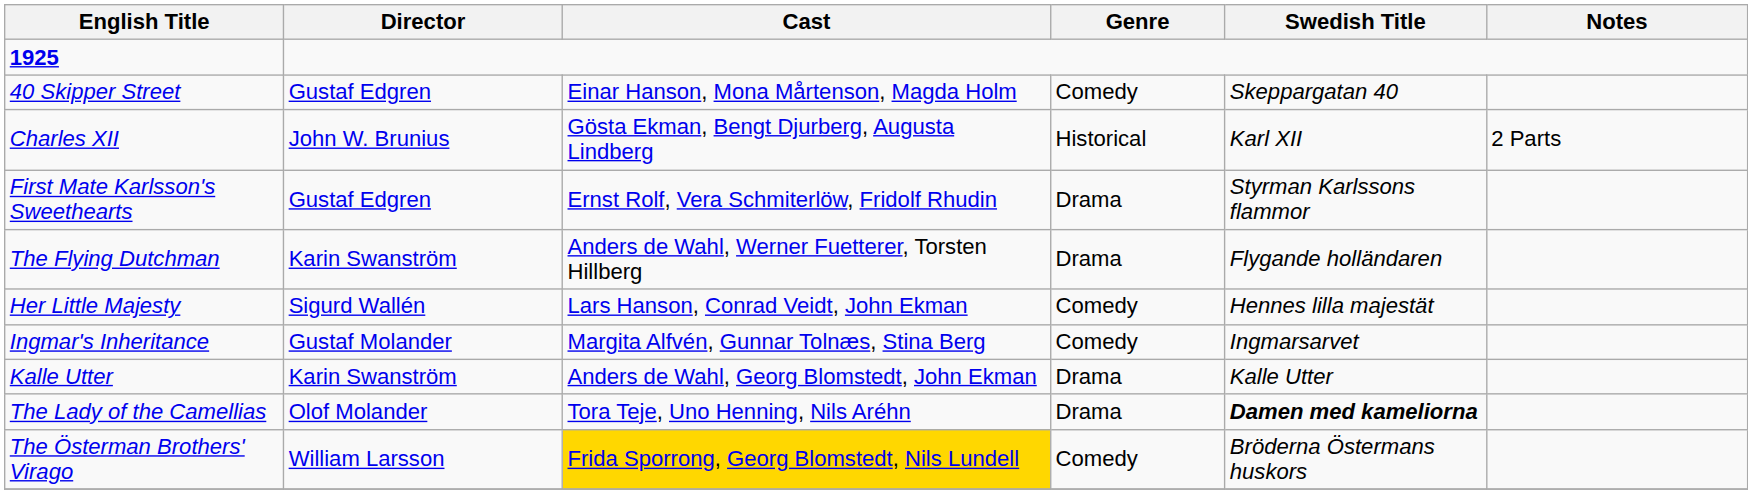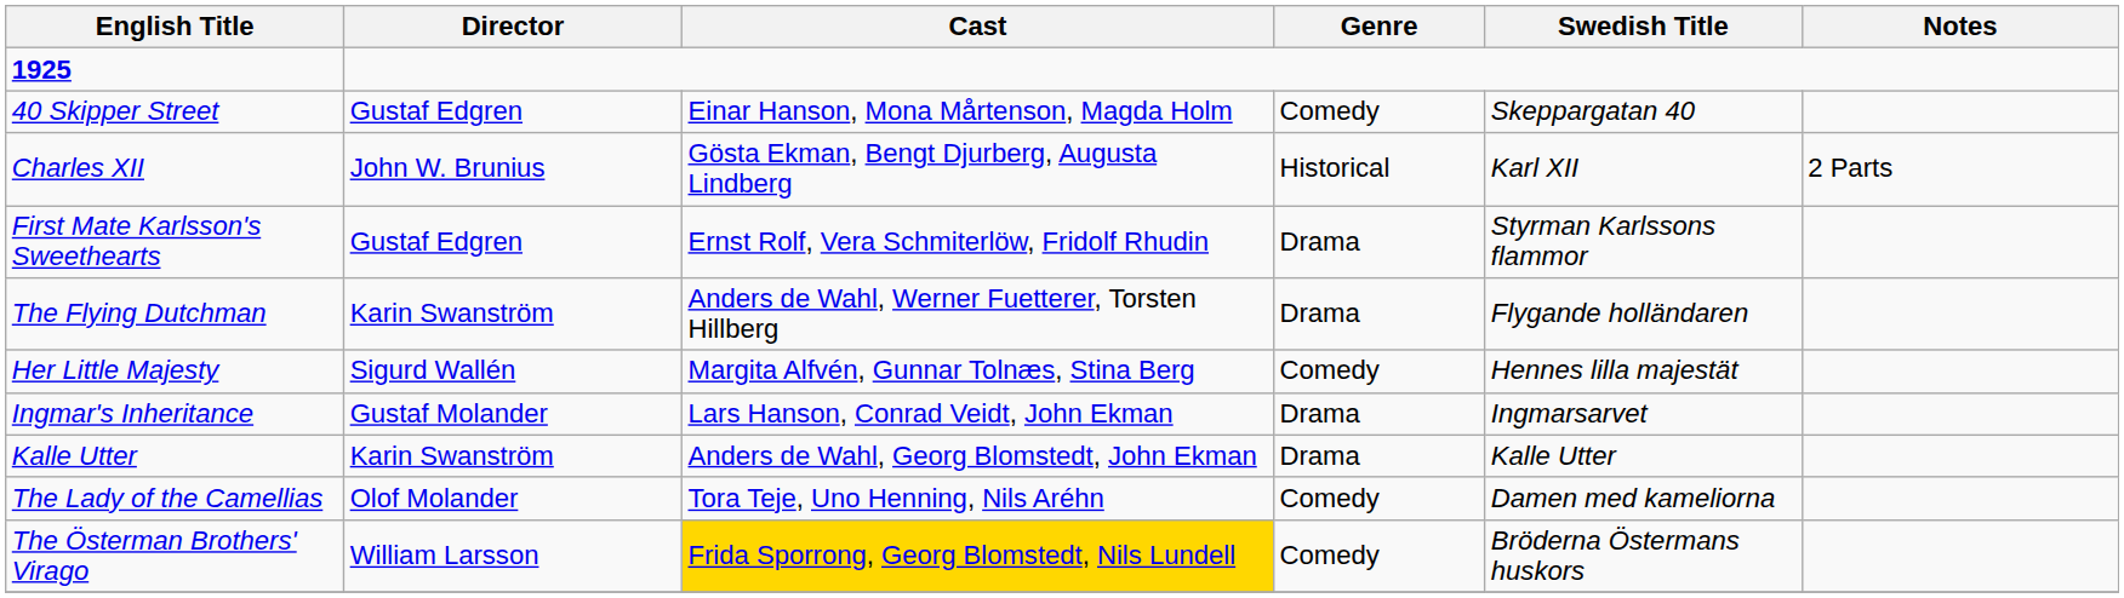 <table class="wikitable" style="width:100%;">
 <tr>
 <th style="width:16%;">English Title</th>
 <th style="width:16%;">Director</th>
 <th style="width:28%;">Cast</th>
 <th style="width:10%;">Genre</th>
 <th style="width:15%;">Swedish Title</th>
 <th style="width:15%;">Notes</th>
 </tr>
 <tr>
 <td><strong><a href='#'>1925</a></strong></td>
 </tr>
 <tr>
 <td><em><a href='#'>40 Skipper Street</a></em></td>
 <td><a href='#'>Gustaf Edgren</a></td>
 <td><a href='#'>Einar Hanson</a>, <a href='#'>Mona Mårtenson</a>, <a href='#'>Magda Holm</a></td>
 <td>Comedy</td>
 <td><em>Skeppargatan 40</em></td>
 <td></td>
 </tr>
 <tr>
 <td><em><a href='#'>Charles XII</a></em></td>
 <td><a href='#'>John W. Brunius</a></td>
 <td><a href='#'>Gösta Ekman</a>, <a href='#'>Bengt Djurberg</a>, <a href='#'>Augusta Lindberg</a></td>
 <td>Historical</td>
 <td><em>Karl XII</em></td>
 <td>2 Parts</td>
 </tr>
 <tr>
 <td><em><a href='#'>First Mate Karlsson's Sweethearts</a></em></td>
 <td><a href='#'>Gustaf Edgren</a></td>
 <td><a href='#'>Ernst Rolf</a>, <a href='#'>Vera Schmiterlöw</a>, <a href='#'>Fridolf Rhudin</a></td>
 <td>Drama</td>
 <td><em>Styrman Karlssons flammor</em></td>
 <td></td>
 </tr>
 <tr>
 <td><em><a href='#'>The Flying Dutchman</a></em></td>
 <td><a href='#'>Karin Swanström</a></td>
 <td><a href='#'>Anders de Wahl</a>, <a href='#'>Werner Fuetterer</a>, Torsten Hillberg</td>
 <td>Drama</td>
 <td><em>Flygande holländaren</em></td>
 <td></td>
 </tr>
 <tr>
 <td><em><a href='#'>Her Little Majesty</a></em></td>
 <td><a href='#'>Sigurd Wallén</a></td>
-<td><a href='#'>Lars Hanson</a>, <a href='#'>Conrad Veidt</a>, <a href='#'>John Ekman</a></td>
+<td><a href='#'>Margita Alfvén</a>, <a href='#'>Gunnar Tolnæs</a>, <a href='#'>Stina Berg</a></td>
 <td>Comedy</td>
 <td><em>Hennes lilla majestät</em></td>
 <td></td>
 </tr>
 <tr>
 <td><em><a href='#'>Ingmar's Inheritance</a></em></td>
 <td><a href='#'>Gustaf Molander</a></td>
-<td><a href='#'>Margita Alfvén</a>, <a href='#'>Gunnar Tolnæs</a>, <a href='#'>Stina Berg</a></td>
-<td>Comedy</td>
+<td><a href='#'>Lars Hanson</a>, <a href='#'>Conrad Veidt</a>, <a href='#'>John Ekman</a></td>
+<td>Drama</td>
 <td><em> Ingmarsarvet</em></td>
 <td></td>
 </tr>
 <tr>
 <td><em><a href='#'>Kalle Utter</a></em></td>
 <td><a href='#'>Karin Swanström</a></td>
 <td><a href='#'>Anders de Wahl</a>, <a href='#'>Georg Blomstedt</a>, <a href='#'>John Ekman</a></td>
 <td>Drama</td>
 <td><em>Kalle Utter</em></td>
 <td></td>
 </tr>
 <tr>
 <td><em><a href='#'>The Lady of the Camellias</a></em></td>
 <td><a href='#'>Olof Molander</a></td>
 <td><a href='#'>Tora Teje</a>, <a href='#'>Uno Henning</a>, <a href='#'>Nils Aréhn</a></td>
-<td>Drama</td>
-<td><strong><em>Damen med kameliorna</em></strong></td>
+<td>Comedy</td>
+<td><em>Damen med kameliorna</em></td>
 <td></td>
 </tr>
 <tr>
 <td><em><a href='#'>The Österman Brothers' Virago</a></em></td>
 <td><a href='#'>William Larsson</a></td>
 <td style="background: gold;"><a href='#'>Frida Sporrong</a>, <a href='#'>Georg Blomstedt</a>, <a href='#'>Nils Lundell</a></td>
 <td>Comedy</td>
 <td><em>Bröderna Östermans huskors</em></td>
 <td></td>
 </tr>
 <tr>
 </tr>
 </table>
